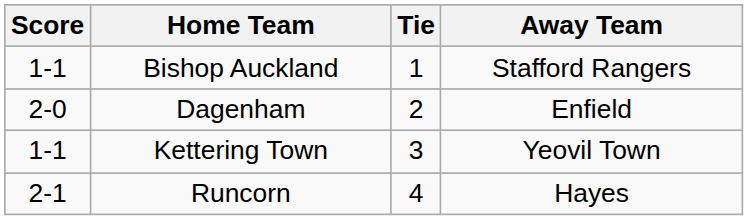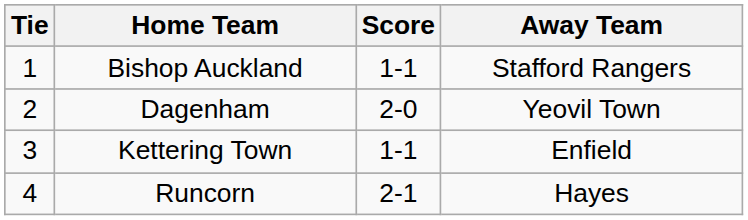 <table class="wikitable" style="text-align:center;">
 <tr>
+<th width=20>Tie</th>
+<th width=175>Home Team</th>
 <th width=20>Score</th>
-<th width=175>Home Team</th>
-<th width=20>Tie</th>
 <th width=175>Away Team</th>
 </tr>
 <tr>
+<td>1</td>
+<td>Bishop Auckland</td>
 <td>1-1</td>
-<td>Bishop Auckland</td>
-<td>1</td>
 <td>Stafford Rangers</td>
 </tr>
 <tr>
+<td>2</td>
+<td>Dagenham</td>
 <td>2-0</td>
-<td>Dagenham</td>
-<td>2</td>
+<td>Yeovil Town</td>
+</tr>
+<tr>
+<td>3</td>
+<td>Kettering Town</td>
+<td>1-1</td>
 <td>Enfield</td>
 </tr>
 <tr>
-<td>1-1</td>
-<td>Kettering Town</td>
-<td>3</td>
-<td>Yeovil Town</td>
-</tr>
-<tr>
+<td>4</td>
+<td>Runcorn</td>
 <td>2-1</td>
-<td>Runcorn</td>
-<td>4</td>
 <td>Hayes</td>
 </tr>
 </table>
